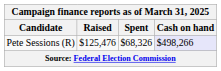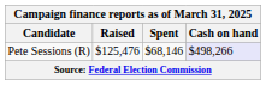 <table class="wikitable sortable">
 <tr>
 <th colspan=4>Campaign finance reports as of March 31, 2025</th>
 </tr>
 <tr style="text-align:center;">
 <th>Candidate</th>
 <th>Raised</th>
 <th>Spent</th>
 <th>Cash on hand</th>
 </tr>
 <tr>
 <td>Pete Sessions (R)</td>
 <td>$125,476</td>
-<td>$68,326</td>
+<td>$68,146</td>
 <td style="background: lavender;">$498,266</td>
 </tr>
 <tr>
 <th colspan="4"><small>Source: <a href='#'>Federal Election Commission</a></small></th>
 </tr>
 </table>
